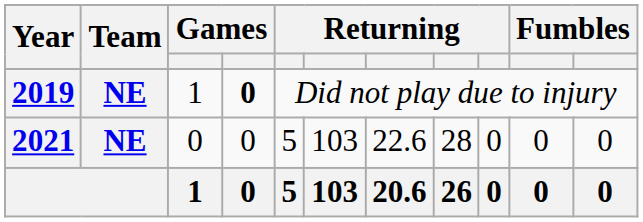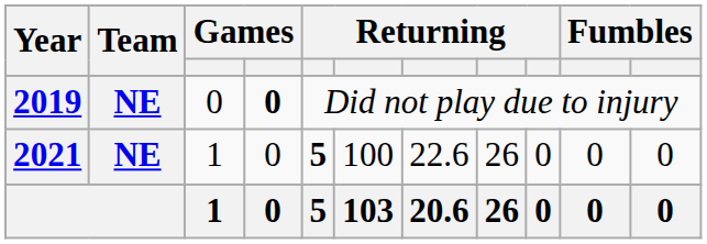 <table class="wikitable" style="text-align:center;">
 <tr>
 <th rowspan="2">Year</th>
 <th rowspan="2">Team</th>
 <th colspan="2">Games</th>
 <th colspan="5">Returning</th>
 <th colspan="2">Fumbles</th>
 </tr>
 <tr>
 <th></th>
 <th></th>
 <th></th>
 <th></th>
 <th></th>
 <th></th>
 <th></th>
 <th></th>
 <th></th>
 </tr>
 <tr>
 <th><a href='#'>2019</a></th>
 <th><a href='#'>NE</a></th>
-<td>1</td>
+<td>0</td>
 <td><strong>0</strong></td>
 <td colspan="7"><em>Did not play due to injury</em></td>
 </tr>
 <tr>
 <th><a href='#'>2021</a></th>
 <th><a href='#'>NE</a></th>
+<td>1</td>
 <td>0</td>
-<td>0</td>
-<td>5</td>
-<td>103</td>
+<td><strong>5</strong></td>
+<td>100</td>
 <td>22.6</td>
-<td>28</td>
+<td>26</td>
 <td>0</td>
 <td>0</td>
 <td>0</td>
 </tr>
 <tr>
 <th colspan="2"></th>
 <th>1</th>
 <th>0</th>
 <th>5</th>
 <th>103</th>
 <th>20.6</th>
 <th>26</th>
 <th>0</th>
 <th>0</th>
 <th>0</th>
 </tr>
 </table>
